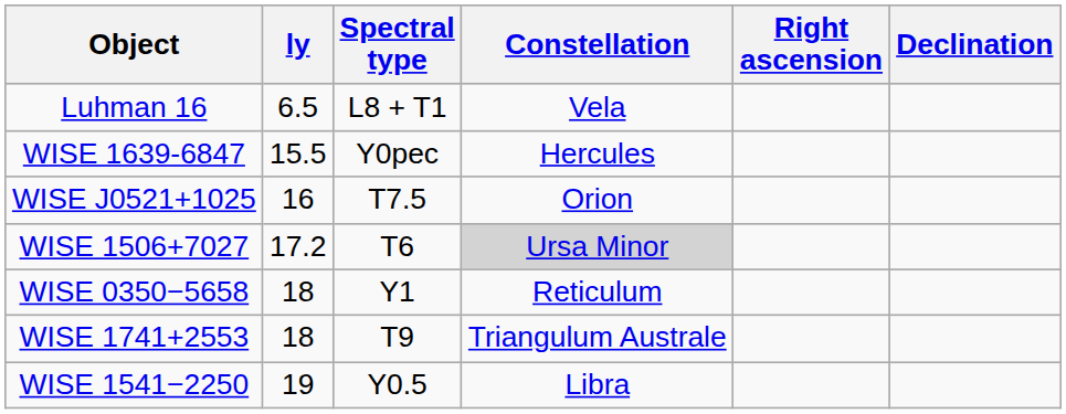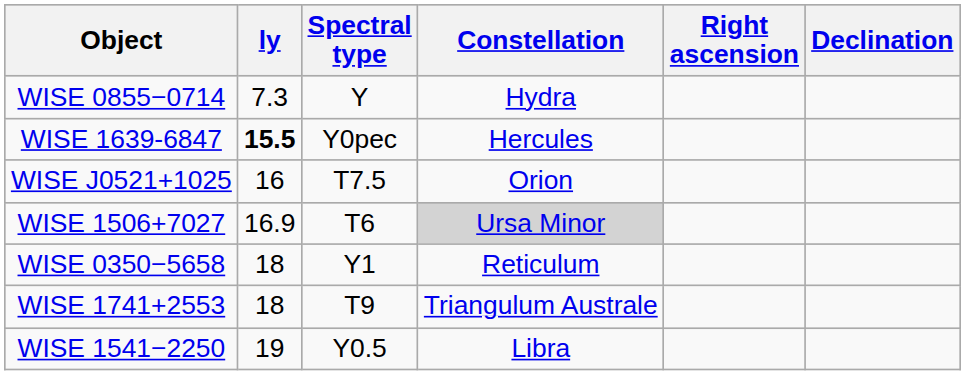 <table class="wikitable sortable" style="text-align:center">
 <tr>
 <th>Object</th>
 <th><a href='#'>ly</a></th>
 <th><a href='#'>Spectral<br>type</a></th>
 <th><a href='#'>Constellation</a></th>
 <th><a href='#'>Right<br>ascension</a></th>
 <th><a href='#'>Declination</a></th>
 </tr>
 <tr>
-<td><a href='#'>Luhman 16</a></td>
-<td>6.5</td>
-<td>L8 + T1</td>
-<td><a href='#'>Vela</a></td>
+<td><a href='#'>WISE 0855−0714</a></td>
+<td>7.3</td>
+<td>Y</td>
+<td><a href='#'>Hydra</a></td>
 <td></td>
 <td></td>
 </tr>
 <tr>
 <td><a href='#'>WISE 1639-6847</a></td>
-<td>15.5</td>
+<td><strong>15.5</strong></td>
 <td>Y0pec</td>
 <td><a href='#'>Hercules</a></td>
 <td></td>
 <td></td>
 </tr>
 <tr>
 <td><a href='#'>WISE J0521+1025</a></td>
 <td>16</td>
 <td>T7.5</td>
 <td><a href='#'>Orion</a></td>
 <td></td>
 <td></td>
 </tr>
 <tr>
 <td><a href='#'>WISE 1506+7027</a></td>
-<td>17.2</td>
+<td>16.9</td>
 <td>T6</td>
 <td style="background: lightgrey;"><a href='#'>Ursa Minor</a></td>
 <td></td>
 <td></td>
 </tr>
 <tr>
 <td><a href='#'>WISE 0350−5658</a></td>
 <td>18</td>
 <td>Y1</td>
 <td><a href='#'>Reticulum</a></td>
 <td></td>
 <td></td>
 </tr>
 <tr>
 <td><a href='#'>WISE 1741+2553</a></td>
 <td>18</td>
 <td>T9</td>
 <td><a href='#'>Triangulum Australe</a></td>
 <td></td>
 <td></td>
 </tr>
 <tr>
 <td><a href='#'>WISE 1541−2250</a></td>
 <td>19 </td>
 <td>Y0.5</td>
 <td><a href='#'>Libra</a></td>
 <td></td>
 <td></td>
 </tr>
 </table>
